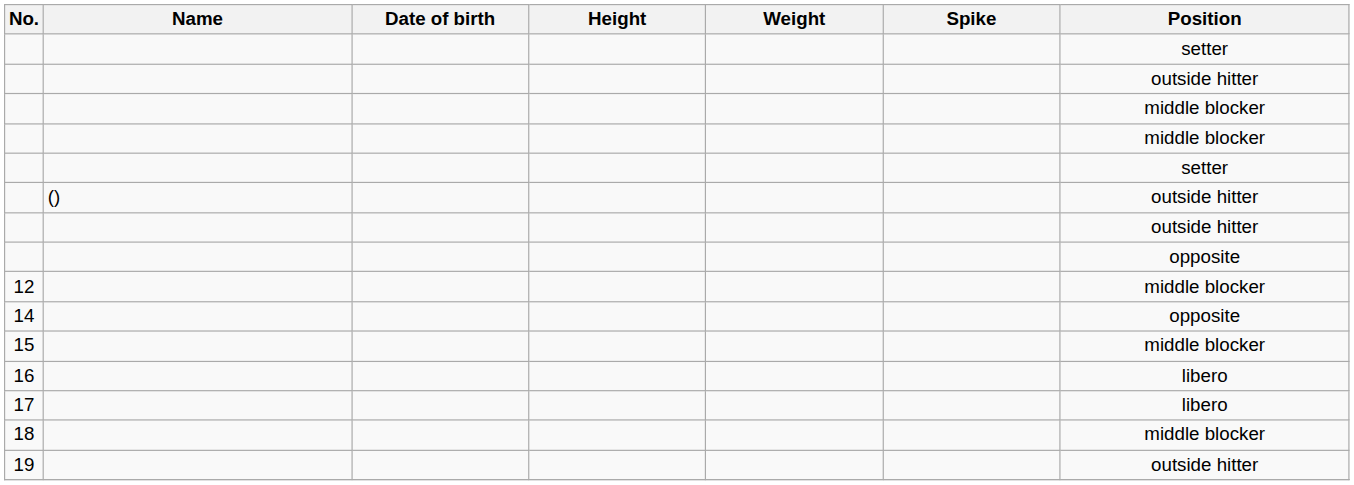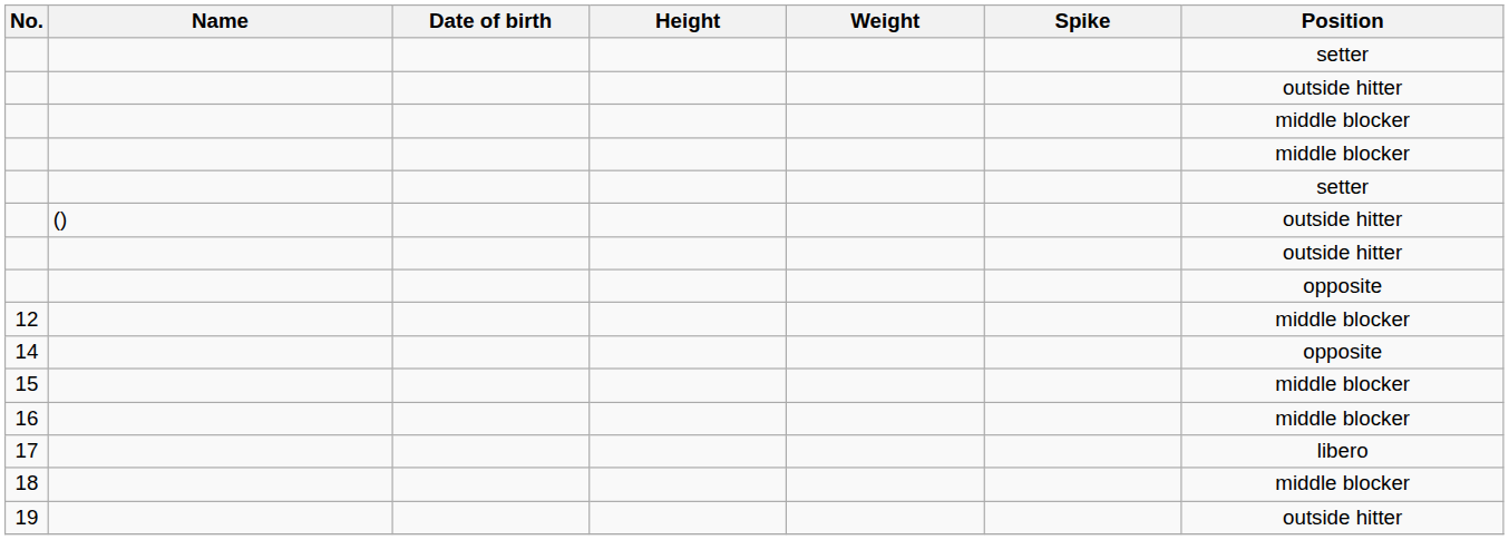 <table class="wikitable sortable" style="font-size:100%; text-align:center;">
 <tr>
 <th>No.</th>
 <th style="width:16em">Name</th>
 <th style="width:9em">Date of birth</th>
 <th style="width:9em">Height</th>
 <th style="width:9em">Weight</th>
 <th style="width:9em">Spike</th>
 <th style="width:15em">Position</th>
 </tr>
 <tr>
 <td></td>
 <td align=left> </td>
 <td align=right></td>
 <td></td>
 <td></td>
 <td></td>
 <td>setter</td>
 </tr>
 <tr>
 <td></td>
 <td align=left> </td>
 <td align=right></td>
 <td></td>
 <td></td>
 <td></td>
 <td>outside hitter</td>
 </tr>
 <tr>
 <td></td>
 <td align=left> </td>
 <td align=right></td>
 <td></td>
 <td></td>
 <td></td>
 <td>middle blocker</td>
 </tr>
 <tr>
 <td></td>
 <td align=left> </td>
 <td align=right></td>
 <td></td>
 <td></td>
 <td></td>
 <td>middle blocker</td>
 </tr>
 <tr>
 <td></td>
 <td align=left> </td>
 <td align=right></td>
 <td></td>
 <td></td>
 <td></td>
 <td>setter</td>
 </tr>
 <tr>
 <td></td>
 <td align=left>  ()</td>
 <td align=right></td>
 <td></td>
 <td></td>
 <td></td>
 <td>outside hitter</td>
 </tr>
 <tr>
 <td></td>
 <td align=left> </td>
 <td align=right></td>
 <td></td>
 <td></td>
 <td></td>
 <td>outside hitter</td>
 </tr>
 <tr>
 <td></td>
 <td align=left> </td>
 <td align=right></td>
 <td></td>
 <td></td>
 <td></td>
 <td>opposite</td>
 </tr>
 <tr>
 <td>12</td>
 <td align=left> </td>
 <td align=right></td>
 <td></td>
 <td></td>
 <td></td>
 <td>middle blocker</td>
 </tr>
 <tr>
 <td>14</td>
 <td align=left> </td>
 <td align=right></td>
 <td></td>
 <td></td>
 <td></td>
 <td>opposite</td>
 </tr>
 <tr>
 <td>15</td>
 <td align=left> </td>
 <td align=right></td>
 <td></td>
 <td></td>
 <td></td>
 <td>middle blocker</td>
 </tr>
 <tr>
 <td>16</td>
 <td align=left> </td>
 <td align=right></td>
 <td></td>
 <td></td>
 <td></td>
-<td>libero</td>
+<td>middle blocker</td>
 </tr>
 <tr>
 <td>17</td>
 <td align=left> </td>
 <td align=right></td>
 <td></td>
 <td></td>
 <td></td>
 <td>libero</td>
 </tr>
 <tr>
 <td>18</td>
 <td align=left> </td>
 <td align=right></td>
 <td></td>
 <td></td>
 <td></td>
 <td>middle blocker</td>
 </tr>
 <tr>
 <td>19</td>
 <td align=left> </td>
 <td align=right></td>
 <td></td>
 <td></td>
 <td></td>
 <td>outside hitter</td>
 </tr>
 <tr>
 </tr>
 </table>
